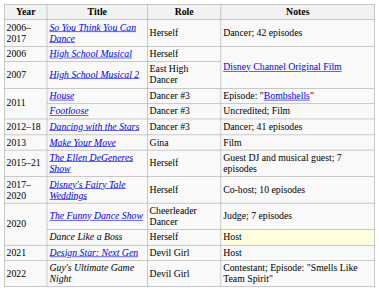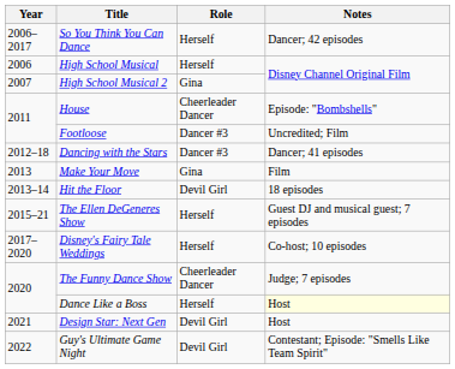 <table class="wikitable">
 <tr>
 <th>Year</th>
 <th>Title</th>
 <th>Role</th>
 <th>Notes</th>
 </tr>
 <tr>
 <td>2006–2017</td>
 <td><em><a href='#'>So You Think You Can Dance</a></em></td>
 <td>Herself</td>
 <td>Dancer; 42 episodes</td>
 </tr>
 <tr>
 <td>2006</td>
 <td><em><a href='#'>High School Musical</a></em></td>
 <td>Herself</td>
 <td rowspan="2"><a href='#'>Disney Channel Original Film</a></td>
 </tr>
 <tr>
 <td>2007</td>
 <td><em><a href='#'>High School Musical 2</a></em></td>
-<td>East High Dancer</td>
+<td>Gina</td>
 </tr>
 <tr>
 <td rowspan="2">2011</td>
 <td><em><a href='#'>House</a></em></td>
-<td>Dancer #3</td>
+<td>Cheerleader Dancer</td>
 <td>Episode: "<a href='#'>Bombshells</a>"</td>
 </tr>
 <tr>
 <td><em><a href='#'>Footloose</a></em></td>
 <td>Dancer #3</td>
 <td>Uncredited; Film</td>
 </tr>
 <tr>
 <td>2012–18</td>
 <td><em><a href='#'>Dancing with the Stars</a></em></td>
 <td>Dancer #3</td>
 <td>Dancer; 41 episodes</td>
 </tr>
 <tr>
 <td>2013</td>
 <td><em><a href='#'>Make Your Move</a></em></td>
 <td>Gina</td>
 <td>Film</td>
+</tr>
+<tr>
+<td>2013–14</td>
+<td><em><a href='#'>Hit the Floor</a></em></td>
+<td>Devil Girl</td>
+<td>18 episodes</td>
 </tr>
 <tr>
 <td>2015–21</td>
 <td><em><a href='#'>The Ellen DeGeneres Show</a></em></td>
 <td>Herself</td>
 <td>Guest DJ and musical guest; 7 episodes</td>
 </tr>
 <tr>
 <td>2017–2020</td>
 <td><em><a href='#'>Disney's Fairy Tale Weddings</a></em></td>
 <td>Herself</td>
 <td>Co-host; 10 episodes</td>
 </tr>
 <tr>
 <td rowspan="2">2020</td>
 <td><em><a href='#'>The Funny Dance Show</a></em></td>
 <td>Cheerleader Dancer</td>
 <td>Judge; 7 episodes</td>
 </tr>
 <tr>
 <td><em>Dance Like a Boss</em></td>
 <td>Herself</td>
 <td style="background: lightyellow;">Host</td>
 </tr>
 <tr>
 <td>2021</td>
 <td><em><a href='#'>Design Star: Next Gen</a></em></td>
 <td>Devil Girl</td>
 <td>Host</td>
 </tr>
 <tr>
 <td>2022</td>
 <td><em>Guy's Ultimate Game Night</em></td>
 <td>Devil Girl</td>
 <td>Contestant; Episode: "Smells Like Team Spirit"</td>
 </tr>
 </table>
